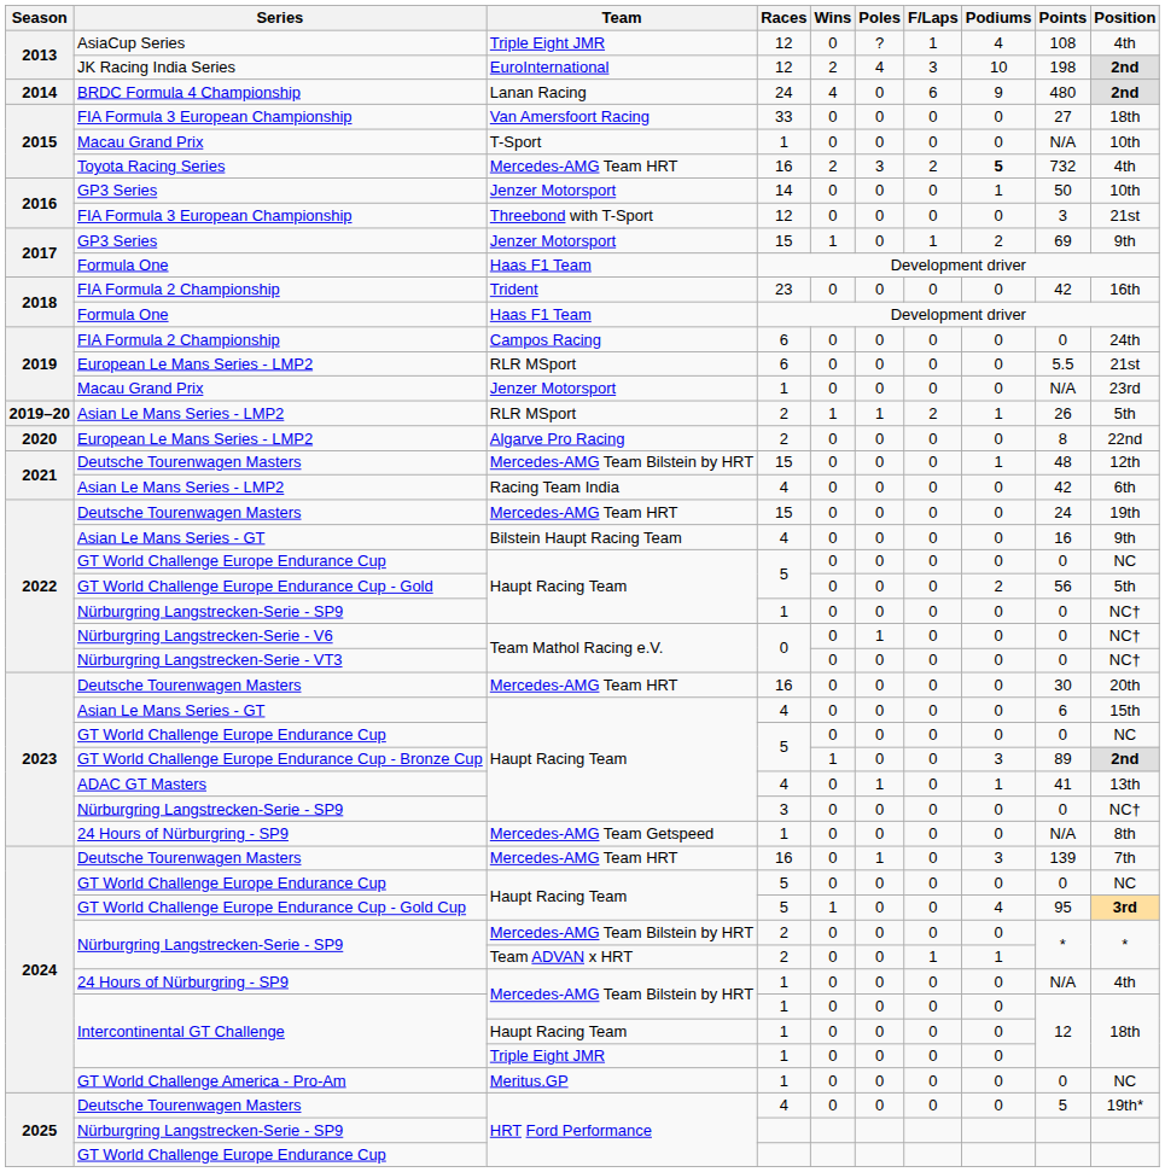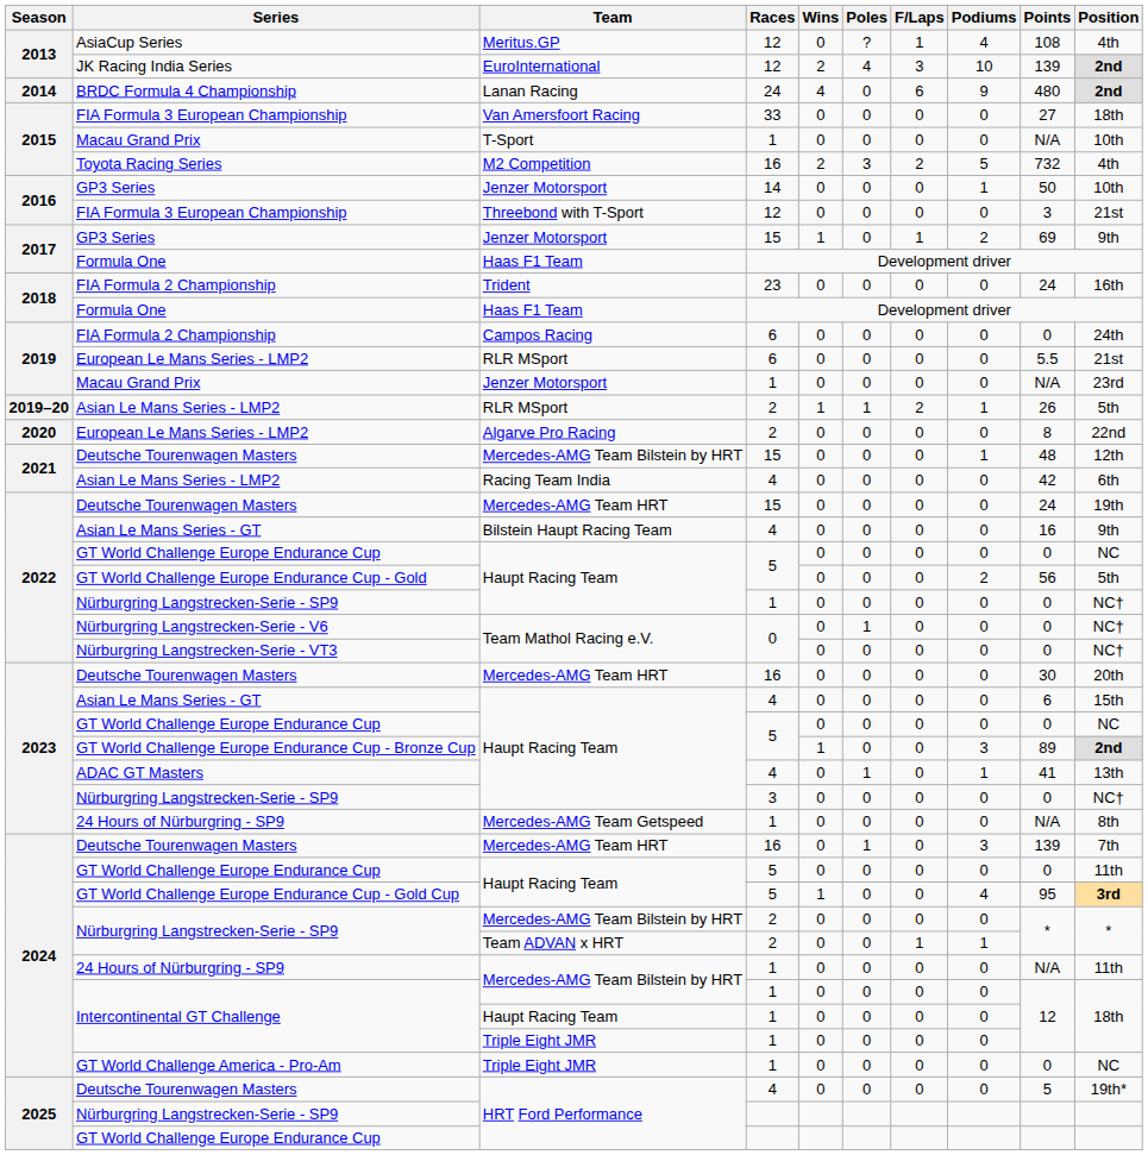 <table class="wikitable" style="font-size: 90%; text-align:center">
 <tr>
 <th>Season</th>
 <th>Series</th>
 <th>Team</th>
 <th>Races</th>
 <th>Wins</th>
 <th>Poles</th>
 <th>F/Laps</th>
 <th>Podiums</th>
 <th>Points</th>
 <th>Position</th>
 </tr>
 <tr>
 <th rowspan="2">2013</th>
 <td align="left">AsiaCup Series</td>
-<td align=left><a href='#'>Triple Eight JMR</a></td>
+<td align="left"><a href='#'>Meritus.GP</a></td>
 <td>12</td>
 <td>0</td>
 <td>?</td>
 <td>1</td>
 <td>4</td>
 <td>108</td>
 <td>4th</td>
 </tr>
 <tr>
 <td align="left">JK Racing India Series</td>
 <td align="left"><a href='#'>EuroInternational</a></td>
 <td>12</td>
 <td>2</td>
 <td>4</td>
 <td>3</td>
 <td>10</td>
-<td>198</td>
+<td>139</td>
 <td style="background:#DFDFDF;"><strong>2nd</strong></td>
 </tr>
 <tr>
 <th>2014</th>
 <td align=left><a href='#'>BRDC Formula 4 Championship</a></td>
 <td align="left">Lanan Racing</td>
 <td>24</td>
 <td>4</td>
 <td>0</td>
 <td>6</td>
 <td>9</td>
 <td>480</td>
 <td style="background:#DFDFDF;"><strong>2nd</strong></td>
 </tr>
 <tr>
 <th rowspan="3">2015</th>
 <td align="left"><a href='#'>FIA Formula 3 European Championship</a></td>
 <td align="left"><a href='#'>Van Amersfoort Racing</a></td>
 <td>33</td>
 <td>0</td>
 <td>0</td>
 <td>0</td>
 <td>0</td>
 <td>27</td>
 <td>18th</td>
 </tr>
 <tr>
 <td align="left"><a href='#'>Macau Grand Prix</a></td>
 <td align="left">T-Sport</td>
 <td>1</td>
 <td>0</td>
 <td>0</td>
 <td>0</td>
 <td>0</td>
 <td>N/A</td>
 <td>10th</td>
 </tr>
 <tr>
 <td align="left"><a href='#'>Toyota Racing Series</a></td>
-<td align="left"><a href='#'>Mercedes-AMG</a> Team HRT</td>
+<td align="left"><a href='#'>M2 Competition</a></td>
 <td>16</td>
 <td>2</td>
 <td>3</td>
 <td>2</td>
-<td><strong>5</strong></td>
+<td>5</td>
 <td>732</td>
 <td>4th</td>
 </tr>
 <tr>
 <th rowspan="2">2016</th>
 <td align="left"><a href='#'>GP3 Series</a></td>
 <td align="left"><a href='#'>Jenzer Motorsport</a></td>
 <td>14</td>
 <td>0</td>
 <td>0</td>
 <td>0</td>
 <td>1</td>
 <td>50</td>
 <td>10th</td>
 </tr>
 <tr>
 <td align="left"><a href='#'>FIA Formula 3 European Championship</a></td>
 <td align="left"><a href='#'>Threebond</a> with T-Sport</td>
 <td>12</td>
 <td>0</td>
 <td>0</td>
 <td>0</td>
 <td>0</td>
 <td>3</td>
 <td>21st</td>
 </tr>
 <tr>
 <th rowspan="2">2017</th>
 <td align="left"><a href='#'>GP3 Series</a></td>
 <td align="left"><a href='#'>Jenzer Motorsport</a></td>
 <td>15</td>
 <td>1</td>
 <td>0</td>
 <td>1</td>
 <td>2</td>
 <td>69</td>
 <td>9th</td>
 </tr>
 <tr>
 <td align=left><a href='#'>Formula One</a></td>
 <td align=left><a href='#'>Haas F1 Team</a></td>
 <td colspan="7">Development driver</td>
 </tr>
 <tr>
 <th rowspan="2">2018</th>
 <td align="left"><a href='#'>FIA Formula 2 Championship</a></td>
 <td align="left"><a href='#'>Trident</a></td>
 <td>23</td>
 <td>0</td>
 <td>0</td>
 <td>0</td>
 <td>0</td>
-<td>42</td>
+<td>24</td>
 <td>16th</td>
 </tr>
 <tr>
 <td align=left><a href='#'>Formula One</a></td>
 <td align=left><a href='#'>Haas F1 Team</a></td>
 <td colspan="7">Development driver</td>
 </tr>
 <tr>
 <th rowspan="3">2019</th>
 <td align="left"><a href='#'>FIA Formula 2 Championship</a></td>
 <td align="left"><a href='#'>Campos Racing</a></td>
 <td>6</td>
 <td>0</td>
 <td>0</td>
 <td>0</td>
 <td>0</td>
 <td>0</td>
 <td>24th</td>
 </tr>
 <tr>
 <td align=left><a href='#'>European Le Mans Series - LMP2</a></td>
 <td align=left>RLR MSport</td>
 <td>6</td>
 <td>0</td>
 <td>0</td>
 <td>0</td>
 <td>0</td>
 <td>5.5</td>
 <td>21st</td>
 </tr>
 <tr>
 <td align=left><a href='#'>Macau Grand Prix</a></td>
 <td align=left><a href='#'>Jenzer Motorsport</a></td>
 <td>1</td>
 <td>0</td>
 <td>0</td>
 <td>0</td>
 <td>0</td>
 <td>N/A</td>
 <td>23rd</td>
 </tr>
 <tr>
 <th nowrap>2019–20</th>
 <td align=left><a href='#'>Asian Le Mans Series - LMP2</a></td>
 <td align=left>RLR MSport</td>
 <td>2</td>
 <td>1</td>
 <td>1</td>
 <td>2</td>
 <td>1</td>
 <td>26</td>
 <td>5th</td>
 </tr>
 <tr>
 <th>2020</th>
 <td align=left><a href='#'>European Le Mans Series - LMP2</a></td>
 <td align=left><a href='#'>Algarve Pro Racing</a></td>
 <td>2</td>
 <td>0</td>
 <td>0</td>
 <td>0</td>
 <td>0</td>
 <td>8</td>
 <td>22nd</td>
 </tr>
 <tr>
 <th rowspan=2>2021</th>
 <td align=left><a href='#'>Deutsche Tourenwagen Masters</a></td>
 <td align=left nowrap><a href='#'>Mercedes-AMG</a> Team Bilstein by HRT</td>
 <td>15</td>
 <td>0</td>
 <td>0</td>
 <td>0</td>
 <td>1</td>
 <td>48</td>
 <td>12th</td>
 </tr>
 <tr>
 <td align=left><a href='#'>Asian Le Mans Series - LMP2</a></td>
 <td align=left>Racing Team India</td>
 <td>4</td>
 <td>0</td>
 <td>0</td>
 <td>0</td>
 <td>0</td>
 <td>42</td>
 <td>6th</td>
 </tr>
 <tr>
 <th rowspan="7">2022</th>
 <td align=left><a href='#'>Deutsche Tourenwagen Masters</a></td>
 <td align=left><a href='#'>Mercedes-AMG</a> Team HRT</td>
 <td>15</td>
 <td>0</td>
 <td>0</td>
 <td>0</td>
 <td>0</td>
 <td>24</td>
 <td>19th</td>
 </tr>
 <tr>
 <td align=left><a href='#'>Asian Le Mans Series - GT</a></td>
 <td align=left>Bilstein Haupt Racing Team</td>
 <td>4</td>
 <td>0</td>
 <td>0</td>
 <td>0</td>
 <td>0</td>
 <td>16</td>
 <td>9th</td>
 </tr>
 <tr>
 <td align=left><a href='#'>GT World Challenge Europe Endurance Cup</a></td>
 <td rowspan="3" align="left">Haupt Racing Team</td>
 <td rowspan="2">5</td>
 <td>0</td>
 <td>0</td>
 <td>0</td>
 <td>0</td>
 <td>0</td>
 <td>NC</td>
 </tr>
 <tr>
 <td align=left><a href='#'>GT World Challenge Europe Endurance Cup - Gold</a></td>
 <td>0</td>
 <td>0</td>
 <td>0</td>
 <td>2</td>
 <td>56</td>
 <td>5th</td>
 </tr>
 <tr>
 <td align=left><a href='#'>Nürburgring Langstrecken-Serie - SP9</a></td>
 <td>1</td>
 <td>0</td>
 <td>0</td>
 <td>0</td>
 <td>0</td>
 <td>0</td>
 <td>NC†</td>
 </tr>
 <tr>
 <td align=left><a href='#'>Nürburgring Langstrecken-Serie - V6</a></td>
 <td rowspan="2" align=left>Team Mathol Racing e.V.</td>
 <td rowspan="2">0</td>
 <td>0</td>
 <td>1</td>
 <td>0</td>
 <td>0</td>
 <td>0</td>
 <td>NC†</td>
 </tr>
 <tr>
 <td align=left><a href='#'>Nürburgring Langstrecken-Serie - VT3</a></td>
 <td>0</td>
 <td>0</td>
 <td>0</td>
 <td>0</td>
 <td>0</td>
 <td>NC†</td>
 </tr>
 <tr>
 <th rowspan="7">2023</th>
 <td align="left"><a href='#'>Deutsche Tourenwagen Masters</a></td>
 <td align="left"><a href='#'>Mercedes-AMG</a> Team HRT</td>
 <td>16</td>
 <td>0</td>
 <td>0</td>
 <td>0</td>
 <td>0</td>
 <td>30</td>
 <td>20th</td>
 </tr>
 <tr>
 <td align="left"><a href='#'>Asian Le Mans Series - GT</a></td>
 <td rowspan="5" align="left">Haupt Racing Team</td>
 <td>4</td>
 <td>0</td>
 <td>0</td>
 <td>0</td>
 <td>0</td>
 <td>6</td>
 <td>15th</td>
 </tr>
 <tr>
 <td align=left><a href='#'>GT World Challenge Europe Endurance Cup</a></td>
 <td rowspan="2">5</td>
 <td>0</td>
 <td>0</td>
 <td>0</td>
 <td>0</td>
 <td>0</td>
 <td>NC</td>
 </tr>
 <tr>
 <td align=left nowrap><a href='#'>GT World Challenge Europe Endurance Cup - Bronze Cup</a></td>
 <td>1</td>
 <td>0</td>
 <td>0</td>
 <td>3</td>
 <td>89</td>
 <td style="background:#DFDFDF;"><strong>2nd</strong></td>
 </tr>
 <tr>
 <td align=left><a href='#'>ADAC GT Masters</a></td>
 <td>4</td>
 <td>0</td>
 <td>1</td>
 <td>0</td>
 <td>1</td>
 <td>41</td>
 <td>13th</td>
 </tr>
 <tr>
 <td align=left><a href='#'>Nürburgring Langstrecken-Serie - SP9</a></td>
 <td>3</td>
 <td>0</td>
 <td>0</td>
 <td>0</td>
 <td>0</td>
 <td>0</td>
 <td>NC†</td>
 </tr>
 <tr>
 <td align=left><a href='#'>24 Hours of Nürburgring - SP9</a></td>
 <td align=left><a href='#'>Mercedes-AMG</a> Team Getspeed</td>
 <td>1</td>
 <td>0</td>
 <td>0</td>
 <td>0</td>
 <td>0</td>
 <td>N/A</td>
 <td>8th</td>
 </tr>
 <tr>
 <th rowspan="10">2024</th>
 <td align=left><a href='#'>Deutsche Tourenwagen Masters</a></td>
 <td align=left><a href='#'>Mercedes-AMG</a> Team HRT</td>
 <td>16</td>
 <td>0</td>
 <td>1</td>
 <td>0</td>
 <td>3</td>
 <td>139</td>
 <td>7th</td>
 </tr>
 <tr>
 <td align=left><a href='#'>GT World Challenge Europe Endurance Cup</a></td>
 <td rowspan="2" align="left">Haupt Racing Team</td>
 <td>5</td>
 <td>0</td>
 <td>0</td>
 <td>0</td>
 <td>0</td>
 <td>0</td>
-<td>NC</td>
+<td>11th</td>
 </tr>
 <tr>
 <td align=left><a href='#'>GT World Challenge Europe Endurance Cup - Gold Cup</a></td>
 <td>5</td>
 <td>1</td>
 <td>0</td>
 <td>0</td>
 <td>4</td>
 <td>95</td>
 <td style="background:#FFDF9F;"><strong>3rd</strong></td>
 </tr>
 <tr>
 <td rowspan="2" align="left"><a href='#'>Nürburgring Langstrecken-Serie - SP9</a></td>
 <td align="left"><a href='#'>Mercedes-AMG</a> Team Bilstein by HRT</td>
 <td>2</td>
 <td>0</td>
 <td>0</td>
 <td>0</td>
 <td>0</td>
 <td rowspan="2">*</td>
 <td rowspan="2">*</td>
 </tr>
 <tr>
 <td align=left>Team <a href='#'>ADVAN</a> x HRT</td>
 <td>2</td>
 <td>0</td>
 <td>0</td>
 <td>1</td>
 <td>1</td>
 </tr>
 <tr>
 <td align="left"><a href='#'>24 Hours of Nürburgring - SP9</a></td>
 <td rowspan="2" align="left"><a href='#'>Mercedes-AMG</a> Team Bilstein by HRT</td>
 <td>1</td>
 <td>0</td>
 <td>0</td>
 <td>0</td>
 <td>0</td>
 <td>N/A</td>
-<td>4th</td>
+<td>11th</td>
 </tr>
 <tr>
 <td rowspan="3" align="left"><a href='#'>Intercontinental GT Challenge</a></td>
 <td>1</td>
 <td>0</td>
 <td>0</td>
 <td>0</td>
 <td>0</td>
 <td rowspan="3">12</td>
 <td rowspan="3">18th</td>
 </tr>
 <tr>
 <td align=left>Haupt Racing Team</td>
 <td>1</td>
 <td>0</td>
 <td>0</td>
 <td>0</td>
 <td>0</td>
 </tr>
 <tr>
 <td align=left><a href='#'>Triple Eight JMR</a></td>
 <td>1</td>
 <td>0</td>
 <td>0</td>
 <td>0</td>
 <td>0</td>
 </tr>
 <tr>
 <td align=left><a href='#'>GT World Challenge America - Pro-Am</a></td>
-<td align="left"><a href='#'>Meritus.GP</a></td>
+<td align=left><a href='#'>Triple Eight JMR</a></td>
 <td>1</td>
 <td>0</td>
 <td>0</td>
 <td>0</td>
 <td>0</td>
 <td>0</td>
 <td>NC</td>
 </tr>
 <tr>
 <th rowspan="3">2025</th>
 <td align=left><a href='#'>Deutsche Tourenwagen Masters</a></td>
 <td rowspan="3" align="left"><a href='#'>HRT</a> <a href='#'>Ford Performance</a></td>
 <td>4</td>
 <td>0</td>
 <td>0</td>
 <td>0</td>
 <td>0</td>
 <td>5</td>
 <td>19th*</td>
 </tr>
 <tr>
 <td align=left><a href='#'>Nürburgring Langstrecken-Serie - SP9</a></td>
 <td></td>
 <td></td>
 <td></td>
 <td></td>
 <td></td>
 <td></td>
 <td></td>
 </tr>
 <tr>
 <td align=left><a href='#'>GT World Challenge Europe Endurance Cup</a></td>
 <td></td>
 <td></td>
 <td></td>
 <td></td>
 <td></td>
 <td></td>
 <td></td>
 </tr>
 </table>
